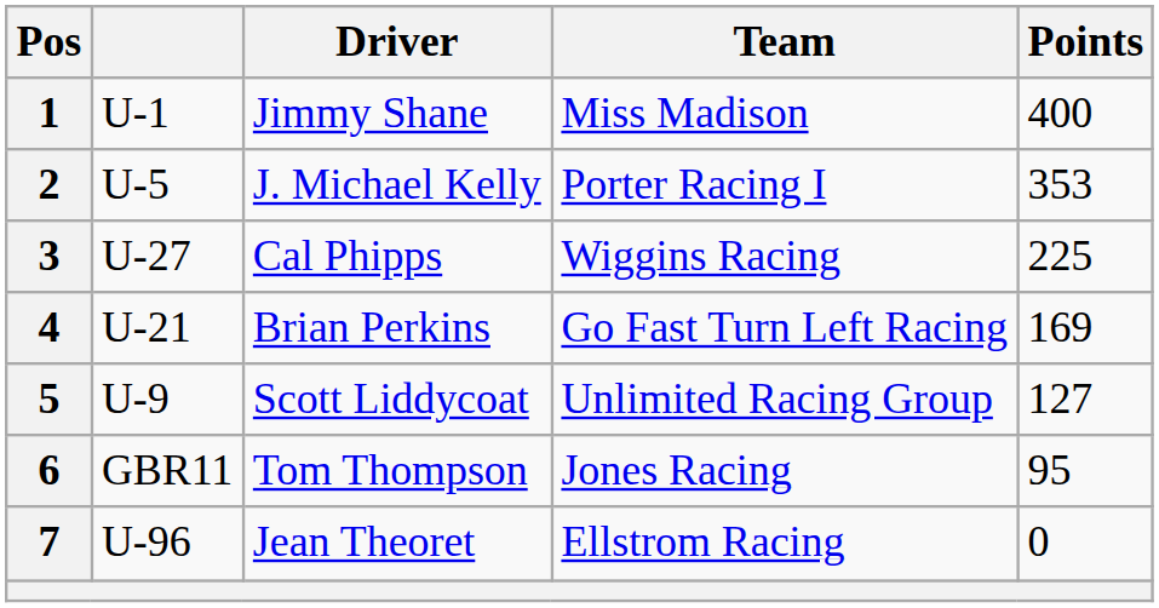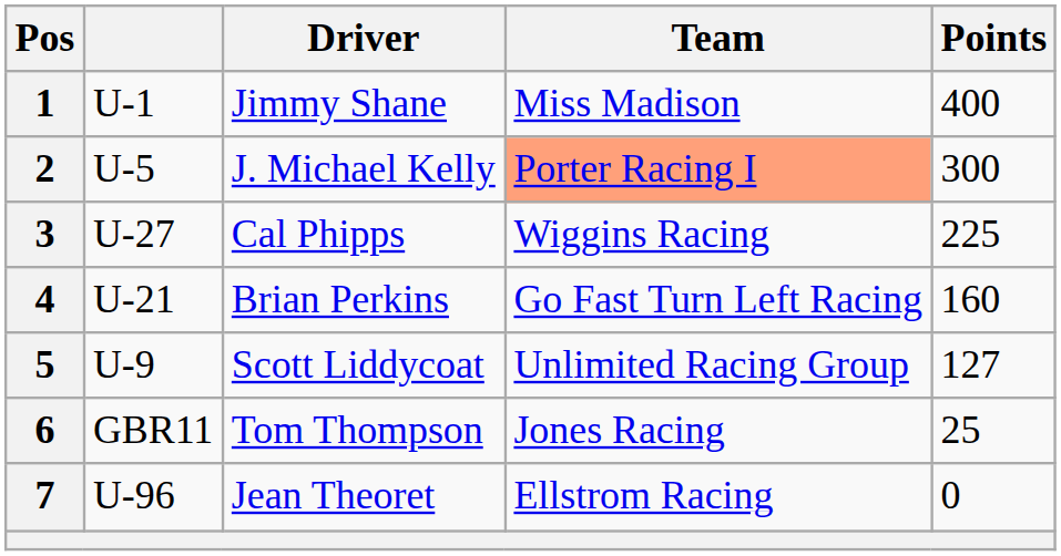 <table class="wikitable" style="font-size:95%">
 <tr>
 <th>Pos</th>
 <th></th>
 <th>Driver</th>
 <th>Team</th>
 <th>Points</th>
 </tr>
 <tr>
 <th>1</th>
 <td>U-1</td>
 <td><a href='#'>Jimmy Shane</a></td>
 <td><a href='#'>Miss Madison</a></td>
 <td>400</td>
 </tr>
 <tr>
 <th>2</th>
 <td>U-5</td>
 <td><a href='#'>J. Michael Kelly</a></td>
-<td><a href='#'>Porter Racing I</a></td>
-<td>353</td>
+<td style="background: lightsalmon;"><a href='#'>Porter Racing I</a></td>
+<td>300</td>
 </tr>
 <tr>
 <th>3</th>
 <td>U-27</td>
 <td><a href='#'>Cal Phipps</a></td>
 <td><a href='#'>Wiggins Racing</a></td>
 <td>225</td>
 </tr>
 <tr>
 <th>4</th>
 <td>U-21</td>
 <td><a href='#'>Brian Perkins</a></td>
 <td><a href='#'>Go Fast Turn Left Racing</a></td>
-<td>169</td>
+<td>160</td>
 </tr>
 <tr>
 <th>5</th>
 <td>U-9</td>
 <td><a href='#'>Scott Liddycoat</a></td>
 <td><a href='#'>Unlimited Racing Group</a></td>
 <td>127</td>
 </tr>
 <tr>
 <th>6</th>
 <td>GBR11</td>
 <td><a href='#'>Tom Thompson</a></td>
 <td><a href='#'>Jones Racing</a></td>
-<td>95</td>
+<td>25</td>
 </tr>
 <tr>
 <th>7</th>
 <td>U-96</td>
 <td><a href='#'>Jean Theoret</a></td>
 <td><a href='#'>Ellstrom Racing</a></td>
 <td>0</td>
 </tr>
 <tr>
 <th colspan="6"></th>
 </tr>
 </table>
